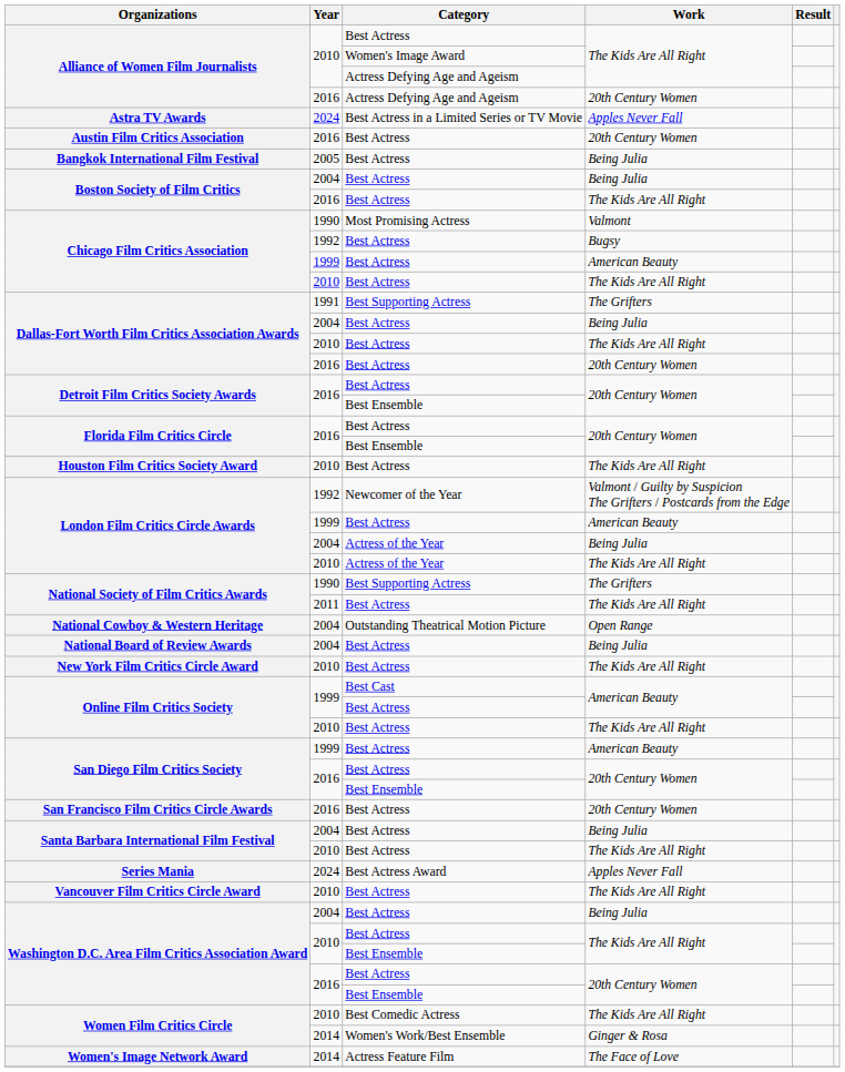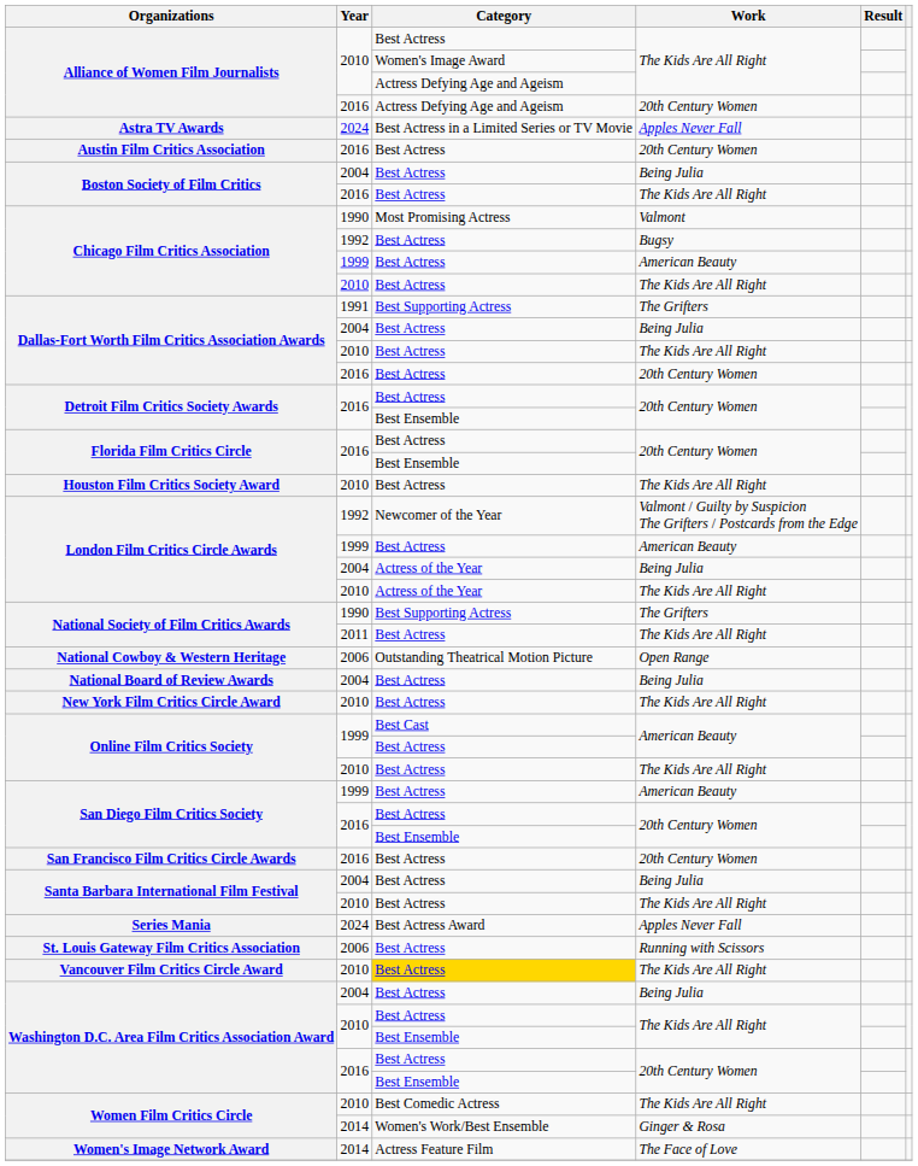 <table class= "wikitable plainrowheaders sortable">
 <tr>
 <th>Organizations</th>
 <th scope="col">Year</th>
 <th scope="col">Category</th>
 <th scope="col">Work</th>
 <th scope="col">Result</th>
 <th scope="col" class="unsortable"></th>
 </tr>
 <tr>
 <th scope="row" rowspan="4"><a href='#'>Alliance of Women Film Journalists</a></th>
 <td style="text-align:center;", rowspan=3>2010</td>
 <td>Best Actress</td>
 <td rowspan=3><em>The Kids Are All Right</em></td>
 <td></td>
 <td style="text-align:center;", rowspan=3></td>
 </tr>
 <tr>
 <td>Women's Image Award</td>
 <td></td>
 </tr>
 <tr>
 <td>Actress Defying Age and Ageism</td>
 <td></td>
 </tr>
 <tr>
 <td style="text-align:center;">2016</td>
 <td>Actress Defying Age and Ageism</td>
 <td><em>20th Century Women</em></td>
 <td></td>
 <td style="text-align:center;"></td>
 </tr>
 <tr>
 <th scope="row"  rowspan="1"><a href='#'>Astra TV Awards</a></th>
 <td><a href='#'>2024</a></td>
 <td>Best Actress in a Limited Series or TV Movie</td>
 <td><em><a href='#'>Apples Never Fall</a></em></td>
 <td></td>
 <td style="text-align: center;"></td>
 </tr>
 <tr>
 <th scope="row" rowspan="1"><a href='#'>Austin Film Critics Association</a></th>
 <td style="text-align:center;">2016</td>
 <td>Best Actress</td>
 <td><em>20th Century Women</em></td>
-<td></td>
-<td style="text-align:center;"></td>
-</tr>
-<tr>
-<th scope="row" rowspan="1"><a href='#'>Bangkok International Film Festival</a></th>
-<td style="text-align:center;">2005</td>
-<td>Best Actress</td>
-<td><em>Being Julia</em></td>
 <td></td>
 <td style="text-align:center;"></td>
 </tr>
 <tr>
 <th scope="row" rowspan="2"><a href='#'>Boston Society of Film Critics</a></th>
 <td style="text-align:center;">2004</td>
 <td><a href='#'>Best Actress</a></td>
 <td><em>Being Julia</em></td>
 <td></td>
 <td style="text-align:center;"></td>
 </tr>
 <tr>
 <td style="text-align:center;">2016</td>
 <td><a href='#'>Best Actress</a></td>
 <td><em>The Kids Are All Right</em></td>
 <td></td>
 <td style="text-align:center;"></td>
 </tr>
 <tr>
 <th scope="row" rowspan="4"><a href='#'>Chicago Film Critics Association</a></th>
 <td style="text-align:center;">1990</td>
 <td>Most Promising Actress</td>
 <td><em>Valmont</em></td>
 <td></td>
 <td style="text-align:center;"></td>
 </tr>
 <tr>
 <td style="text-align:center;">1992</td>
 <td><a href='#'>Best Actress</a></td>
 <td><em>Bugsy</em></td>
 <td></td>
 <td style="text-align:center;"></td>
 </tr>
 <tr>
 <td style="text-align:center;"><a href='#'>1999</a></td>
 <td><a href='#'>Best Actress</a></td>
 <td><em>American Beauty</em></td>
 <td></td>
 <td style="text-align:center;"></td>
 </tr>
 <tr>
 <td style="text-align:center;"><a href='#'>2010</a></td>
 <td><a href='#'>Best Actress</a></td>
 <td><em>The Kids Are All Right</em></td>
 <td></td>
 <td style="text-align:center;"></td>
 </tr>
 <tr>
 <th scope="row" rowspan="4"><a href='#'>Dallas-Fort Worth Film Critics Association Awards</a></th>
 <td rowspan="1" style="text-align:center;">1991</td>
 <td><a href='#'>Best Supporting Actress</a></td>
 <td><em>The Grifters</em></td>
 <td></td>
 <td style="text-align:center;"></td>
 </tr>
 <tr>
 <td style="text-align:center;">2004</td>
 <td><a href='#'>Best Actress</a></td>
 <td><em>Being Julia</em></td>
 <td></td>
 <td style="text-align:center;"></td>
 </tr>
 <tr>
 <td style="text-align:center;">2010</td>
 <td><a href='#'>Best Actress</a></td>
 <td><em>The Kids Are All Right</em></td>
 <td></td>
 <td style="text-align:center;"></td>
 </tr>
 <tr>
 <td style="text-align:center;">2016</td>
 <td><a href='#'>Best Actress</a></td>
 <td><em>20th Century Women</em></td>
 <td></td>
 <td style="text-align:center;"></td>
 </tr>
 <tr>
 <th scope="row" rowspan="2"><a href='#'>Detroit Film Critics Society Awards</a></th>
 <td style="text-align:center;", rowspan=2>2016</td>
 <td><a href='#'>Best Actress</a></td>
 <td rowspan=2><em>20th Century Women</em></td>
 <td></td>
 <td style="text-align:center;", rowspan=2></td>
 </tr>
 <tr>
 <td>Best Ensemble</td>
 <td></td>
 </tr>
 <tr>
 <th scope="row" rowspan="2"><a href='#'>Florida Film Critics Circle</a></th>
 <td style="text-align:center;", rowspan=2>2016</td>
 <td>Best Actress</td>
 <td rowspan=2><em>20th Century Women</em></td>
 <td></td>
 <td style="text-align:center;", rowspan=2></td>
 </tr>
 <tr>
 <td>Best Ensemble</td>
 <td></td>
 </tr>
 <tr>
 <th scope="row" rowspan="1"><a href='#'>Houston Film Critics Society Award</a></th>
 <td style="text-align:center;">2010</td>
 <td>Best Actress</td>
 <td><em>The Kids Are All Right</em></td>
 <td></td>
 <td style="text-align:center;"></td>
 </tr>
 <tr>
 <th scope="row" rowspan="4"><a href='#'>London Film Critics Circle Awards</a></th>
 <td rowspan="1" style="text-align:center;">1992</td>
 <td>Newcomer of the Year</td>
 <td><em>Valmont</em> / <em>Guilty by Suspicion</em> <br> <em>The Grifters</em> / <em>Postcards from the Edge</em></td>
 <td></td>
 <td style="text-align:center;"></td>
 </tr>
 <tr>
 <td style="text-align:center;">1999</td>
 <td><a href='#'>Best Actress</a></td>
 <td><em>American Beauty</em></td>
 <td></td>
 <td style="text-align:center;"></td>
 </tr>
 <tr>
 <td style="text-align:center;">2004</td>
 <td><a href='#'>Actress of the Year</a></td>
 <td><em>Being Julia</em></td>
 <td></td>
 <td style="text-align:center;"></td>
 </tr>
 <tr>
 <td style="text-align:center;">2010</td>
 <td><a href='#'>Actress of the Year</a></td>
 <td><em>The Kids Are All Right</em></td>
 <td></td>
 <td style="text-align:center;"></td>
 </tr>
 <tr>
 <th scope="row" rowspan="2"><a href='#'>National Society of Film Critics Awards</a></th>
 <td style="text-align:center;">1990</td>
 <td><a href='#'>Best Supporting Actress</a></td>
 <td><em>The Grifters</em></td>
 <td></td>
 <td style="text-align:center;"></td>
 </tr>
 <tr>
 <td style="text-align:center;">2011</td>
 <td><a href='#'>Best Actress</a></td>
 <td><em>The Kids Are All Right</em></td>
 <td></td>
 <td style="text-align:center;"></td>
 </tr>
 <tr>
 <th scope="row" rowspan="1"><a href='#'>National Cowboy & Western Heritage</a></th>
-<td style="text-align:center;">2004</td>
+<td style="text-align:center;">2006</td>
 <td>Outstanding Theatrical Motion Picture</td>
 <td><em>Open Range</em></td>
 <td></td>
 <td style="text-align:center;"></td>
 </tr>
 <tr>
 <th scope="row" rowspan="1"><a href='#'>National Board of Review Awards</a></th>
 <td style="text-align:center;">2004</td>
 <td><a href='#'>Best Actress</a></td>
 <td><em>Being Julia</em></td>
 <td></td>
 <td style="text-align:center;"></td>
 </tr>
 <tr>
 <th scope="row" rowspan="1"><a href='#'>New York Film Critics Circle Award</a></th>
 <td style="text-align:center;">2010</td>
 <td><a href='#'>Best Actress</a></td>
 <td><em>The Kids Are All Right</em></td>
 <td></td>
 <td style="text-align:center;"></td>
 </tr>
 <tr>
 <th scope="row" rowspan="3"><a href='#'>Online Film Critics Society</a></th>
 <td style="text-align:center;", rowspan=2>1999</td>
 <td><a href='#'>Best Cast</a></td>
 <td rowspan=2><em>American Beauty</em></td>
 <td></td>
 <td style="text-align:center;", rowspan=2></td>
 </tr>
 <tr>
 <td><a href='#'>Best Actress</a></td>
 <td></td>
 </tr>
 <tr>
 <td style="text-align:center;">2010</td>
 <td><a href='#'>Best Actress</a></td>
 <td><em>The Kids Are All Right</em></td>
 <td></td>
 <td style="text-align:center;"></td>
 </tr>
 <tr>
 <th scope="row" rowspan="3"><a href='#'>San Diego Film Critics Society</a></th>
 <td style="text-align:center;">1999</td>
 <td><a href='#'>Best Actress</a></td>
 <td><em>American Beauty</em></td>
 <td></td>
 <td style="text-align:center;"></td>
 </tr>
 <tr>
 <td style="text-align:center;", rowspan=2>2016</td>
 <td><a href='#'>Best Actress</a></td>
 <td rowspan=2><em>20th Century Women</em></td>
 <td></td>
 <td style="text-align:center;", rowspan=2></td>
 </tr>
 <tr>
 <td><a href='#'>Best Ensemble</a></td>
 <td></td>
 </tr>
 <tr>
 <th scope="row" rowspan="1"><a href='#'>San Francisco Film Critics Circle Awards</a></th>
 <td style="text-align:center;">2016</td>
 <td>Best Actress</td>
 <td><em>20th Century Women</em></td>
 <td></td>
 <td style="text-align:center;"></td>
 </tr>
 <tr>
 <th scope="row" rowspan="2"><a href='#'>Santa Barbara International Film Festival</a></th>
 <td style="text-align:center;">2004</td>
 <td>Best Actress</td>
 <td><em>Being Julia</em></td>
 <td></td>
 <td style="text-align:center;"></td>
 </tr>
 <tr>
 <td style="text-align:center;">2010</td>
 <td>Best Actress</td>
 <td><em>The Kids Are All Right</em></td>
 <td></td>
 <td style="text-align:center;"></td>
 </tr>
 <tr>
 <th scope="row" rowspan="1"><a href='#'>Series Mania</a></th>
 <td style="text-align:center;">2024</td>
 <td>Best Actress Award</td>
 <td><em>Apples Never Fall</em></td>
 <td></td>
 <td style="text-align:center;"></td>
 </tr>
 <tr>
+<th scope="row" rowspan="1"><a href='#'>St. Louis Gateway Film Critics Association</a></th>
+<td style="text-align:center;">2006</td>
+<td><a href='#'>Best Actress</a></td>
+<td><em>Running with Scissors</em></td>
+<td></td>
+<td style="text-align:center;"></td>
+</tr>
+<tr>
 <th scope="row" rowspan="1"><a href='#'>Vancouver Film Critics Circle Award</a></th>
 <td style="text-align:center;">2010</td>
-<td><a href='#'>Best Actress</a></td>
+<td style="background: gold;"><a href='#'>Best Actress</a></td>
 <td><em>The Kids Are All Right</em></td>
 <td></td>
 <td style="text-align:center;"></td>
 </tr>
 <tr>
 <th scope="row" rowspan="5"><a href='#'>Washington D.C. Area Film Critics Association Award</a></th>
 <td style="text-align:center;">2004</td>
 <td><a href='#'>Best Actress</a></td>
 <td><em>Being Julia</em></td>
 <td></td>
 <td style="text-align:center;"></td>
 </tr>
 <tr>
 <td style="text-align:center;", rowspan=2>2010</td>
 <td><a href='#'>Best Actress</a></td>
 <td rowspan=2><em>The Kids Are All Right</em></td>
 <td></td>
 <td style="text-align:center;", rowspan=2></td>
 </tr>
 <tr>
 <td><a href='#'>Best Ensemble</a></td>
 <td></td>
 </tr>
 <tr>
 <td style="text-align:center;", rowspan=2>2016</td>
 <td><a href='#'>Best Actress</a></td>
 <td rowspan=2><em>20th Century Women</em></td>
 <td></td>
 <td style="text-align:center;", rowspan=2></td>
 </tr>
 <tr>
 <td><a href='#'>Best Ensemble</a></td>
 <td></td>
 </tr>
 <tr>
 <th scope="row" rowspan="2"><a href='#'>Women Film Critics Circle</a></th>
 <td style="text-align:center;">2010</td>
 <td>Best Comedic Actress</td>
 <td><em>The Kids Are All Right</em></td>
 <td></td>
 <td style="text-align:center;"></td>
 </tr>
 <tr>
 <td style="text-align:center;">2014</td>
 <td>Women's Work/Best Ensemble</td>
 <td><em>Ginger & Rosa</em></td>
 <td></td>
 <td style="text-align:center;"></td>
 </tr>
 <tr>
 <th scope="row" rowspan="1"><a href='#'>Women's Image Network Award</a></th>
 <td style="text-align:center;">2014</td>
 <td>Actress Feature Film</td>
 <td><em>The Face of Love</em></td>
 <td></td>
 <td style="text-align:center;"></td>
 </tr>
 <tr>
 </tr>
 </table>
